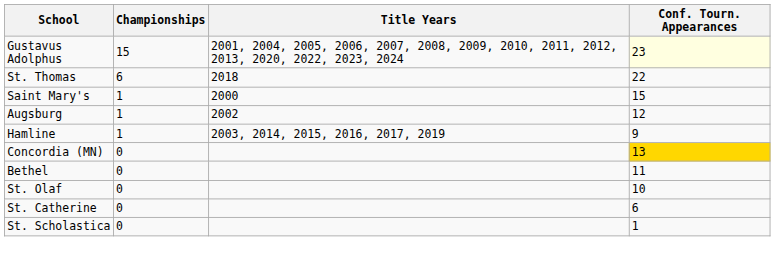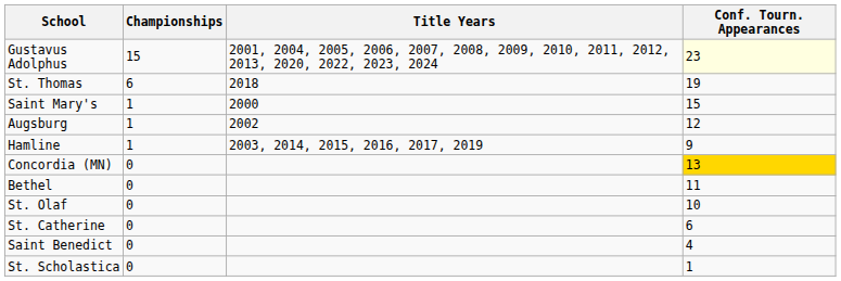 <table class="wikitable">
 <tr>
 <th>School</th>
 <th>Championships</th>
 <th>Title Years</th>
 <th>Conf. Tourn. Appearances</th>
 </tr>
 <tr>
 <td>Gustavus Adolphus</td>
 <td>15</td>
 <td>2001, 2004, 2005, 2006, 2007, 2008, 2009, 2010, 2011, 2012, 2013, 2020, 2022, 2023, 2024</td>
 <td style="background: lightyellow;">23</td>
 </tr>
 <tr>
 <td>St. Thomas</td>
 <td>6</td>
 <td>2018</td>
-<td>22</td>
+<td>19</td>
 </tr>
 <tr>
 <td>Saint Mary's</td>
 <td>1</td>
 <td>2000</td>
 <td>15</td>
 </tr>
 <tr>
 <td>Augsburg</td>
 <td>1</td>
 <td>2002</td>
 <td>12</td>
 </tr>
 <tr>
 <td>Hamline</td>
 <td>1</td>
 <td>2003, 2014, 2015, 2016, 2017, 2019</td>
 <td>9</td>
 </tr>
 <tr>
 <td>Concordia (MN)</td>
 <td>0</td>
 <td></td>
 <td style="background: gold;">13</td>
 </tr>
 <tr>
 <td>Bethel</td>
 <td>0</td>
 <td></td>
 <td>11</td>
 </tr>
 <tr>
 <td>St. Olaf</td>
 <td>0</td>
 <td></td>
 <td>10</td>
 </tr>
 <tr>
 <td>St. Catherine</td>
 <td>0</td>
 <td></td>
 <td>6</td>
 </tr>
 <tr>
+<td>Saint Benedict</td>
+<td>0</td>
+<td></td>
+<td>4</td>
+</tr>
+<tr>
 <td>St. Scholastica</td>
 <td>0</td>
 <td></td>
 <td>1</td>
 </tr>
 </table>
